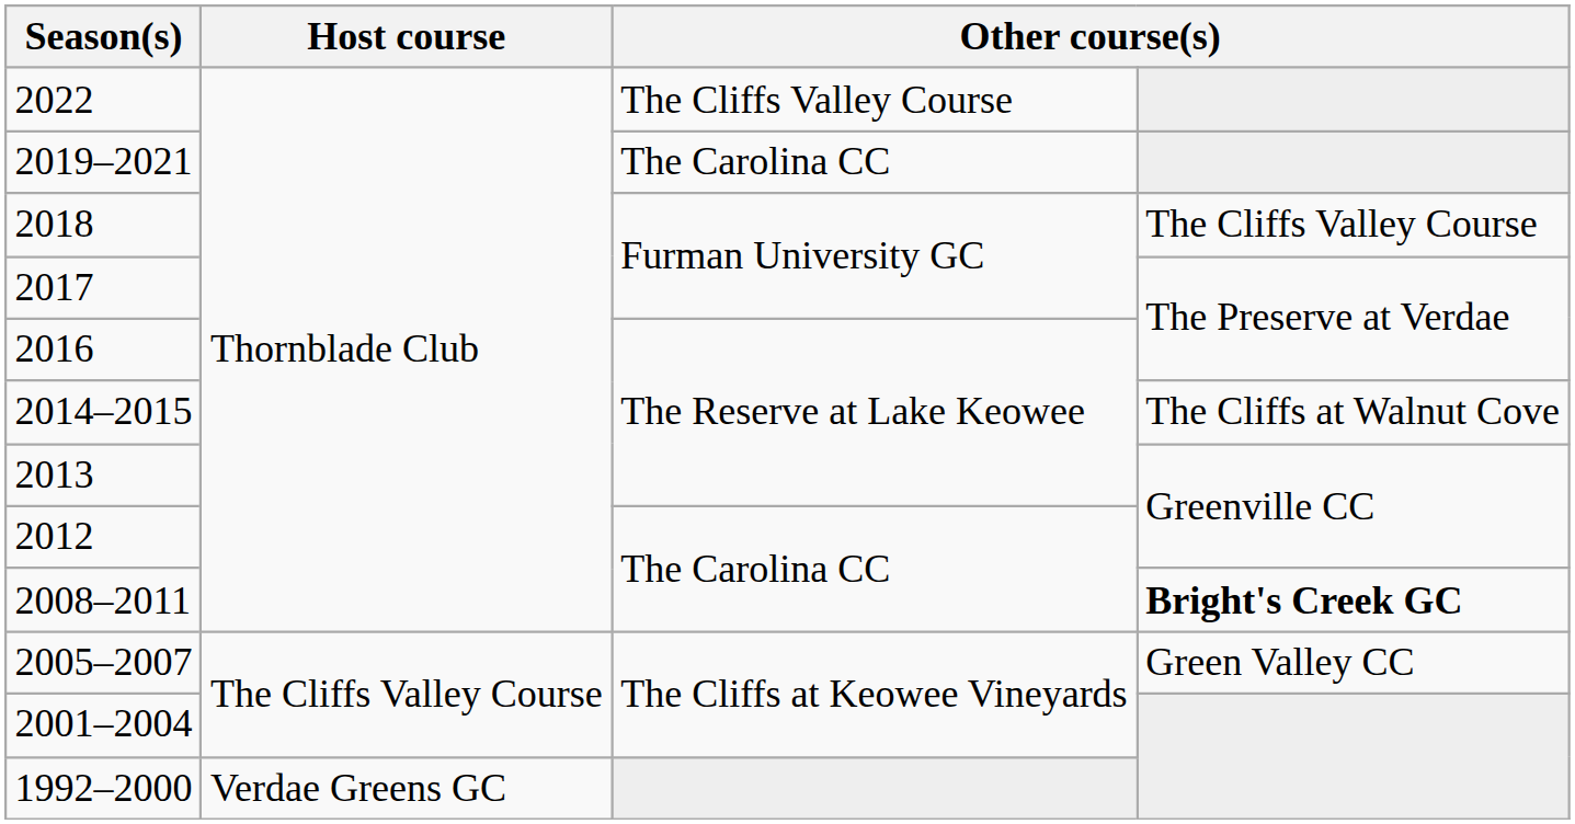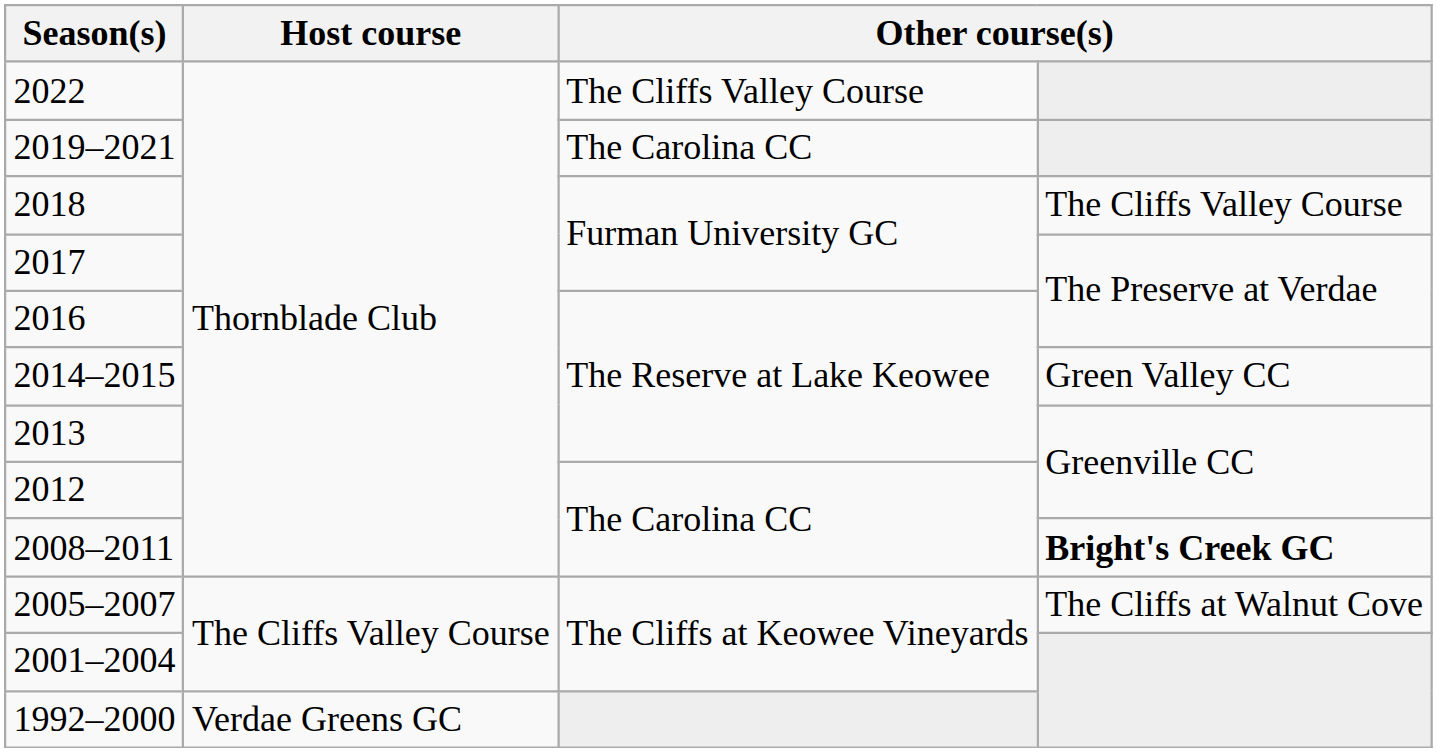 <table class=wikitable>
 <tr>
 <th>Season(s)</th>
 <th>Host course</th>
 <th colspan=2>Other course(s)</th>
 </tr>
 <tr>
 <td>2022</td>
 <td rowspan=9>Thornblade Club</td>
 <td>The Cliffs Valley Course</td>
 <td style="background:#eeeeee;"></td>
 </tr>
 <tr>
 <td>2019–2021</td>
 <td>The Carolina CC</td>
 <td style="background:#eeeeee;"></td>
 </tr>
 <tr>
 <td>2018</td>
 <td rowspan=2>Furman University GC</td>
 <td>The Cliffs Valley Course</td>
 </tr>
 <tr>
 <td>2017</td>
 <td rowspan=2>The Preserve at Verdae</td>
 </tr>
 <tr>
 <td>2016</td>
 <td rowspan=3>The Reserve at Lake Keowee</td>
 </tr>
 <tr>
 <td>2014–2015</td>
-<td>The Cliffs at Walnut Cove</td>
+<td>Green Valley CC</td>
 </tr>
 <tr>
 <td>2013</td>
 <td rowspan=2>Greenville CC</td>
 </tr>
 <tr>
 <td>2012</td>
 <td rowspan=2>The Carolina CC</td>
 </tr>
 <tr>
 <td>2008–2011</td>
 <td><strong>Bright's Creek GC</strong></td>
 </tr>
 <tr>
 <td>2005–2007</td>
 <td rowspan=2>The Cliffs Valley Course</td>
 <td rowspan=2>The Cliffs at Keowee Vineyards</td>
-<td>Green Valley CC</td>
+<td>The Cliffs at Walnut Cove</td>
 </tr>
 <tr>
 <td>2001–2004</td>
 <td rowspan=2 align=center style="background:#eeeeee;"></td>
 </tr>
 <tr>
 <td>1992–2000</td>
 <td>Verdae Greens GC</td>
 <td align=center style="background:#eeeeee;"></td>
 </tr>
 </table>
